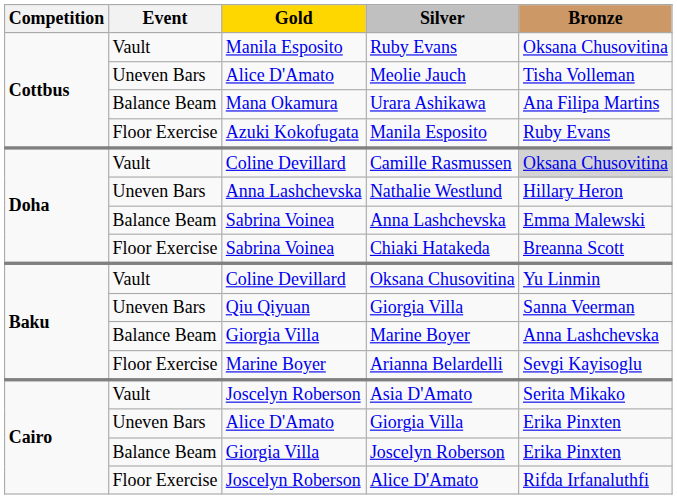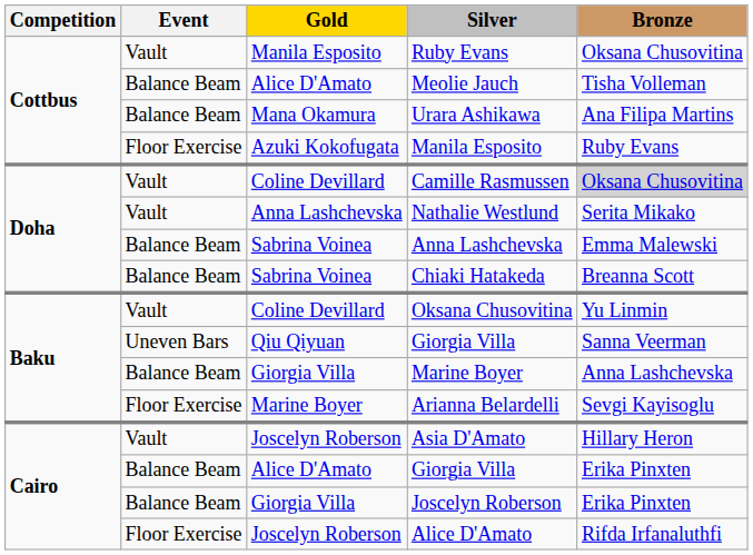 <table class="wikitable">
 <tr>
 <th>Competition</th>
 <th>Event</th>
 <th style="background-color:gold;">Gold</th>
 <th style="background-color:silver;">Silver</th>
 <th style="background-color:#c96;">Bronze</th>
 </tr>
 <tr>
 <td rowspan=4><strong>Cottbus</strong></td>
 <td>Vault</td>
 <td> <a href='#'>Manila Esposito</a></td>
 <td> <a href='#'>Ruby Evans</a></td>
 <td> <a href='#'>Oksana Chusovitina</a></td>
 </tr>
 <tr>
-<td>Uneven Bars</td>
+<td>Balance Beam</td>
 <td> <a href='#'>Alice D'Amato</a></td>
 <td> <a href='#'>Meolie Jauch</a></td>
 <td> <a href='#'>Tisha Volleman</a></td>
 </tr>
 <tr>
 <td>Balance Beam</td>
 <td> <a href='#'>Mana Okamura</a></td>
 <td> <a href='#'>Urara Ashikawa</a></td>
 <td> <a href='#'>Ana Filipa Martins</a></td>
 </tr>
 <tr>
 <td>Floor Exercise</td>
 <td> <a href='#'>Azuki Kokofugata</a></td>
 <td> <a href='#'>Manila Esposito</a></td>
 <td> <a href='#'>Ruby Evans</a></td>
 </tr>
 <tr style="border-top: 3px solid grey;">
 <td rowspan=4><strong>Doha</strong></td>
 <td>Vault</td>
 <td> <a href='#'>Coline Devillard</a></td>
 <td> <a href='#'>Camille Rasmussen</a></td>
 <td style="background: lightgrey;"> <a href='#'>Oksana Chusovitina</a></td>
 </tr>
 <tr>
-<td>Uneven Bars</td>
+<td>Vault</td>
 <td> <a href='#'>Anna Lashchevska</a></td>
 <td> <a href='#'>Nathalie Westlund</a></td>
-<td> <a href='#'>Hillary Heron</a></td>
+<td> <a href='#'>Serita Mikako</a></td>
 </tr>
 <tr>
 <td>Balance Beam</td>
 <td> <a href='#'>Sabrina Voinea</a></td>
 <td> <a href='#'>Anna Lashchevska</a></td>
 <td> <a href='#'>Emma Malewski</a></td>
 </tr>
 <tr>
-<td>Floor Exercise</td>
+<td>Balance Beam</td>
 <td> <a href='#'>Sabrina Voinea</a></td>
 <td> <a href='#'>Chiaki Hatakeda</a></td>
 <td> <a href='#'>Breanna Scott</a></td>
 </tr>
 <tr style="border-top: 3px solid grey;">
 <td rowspan=4><strong>Baku</strong></td>
 <td>Vault</td>
 <td> <a href='#'>Coline Devillard</a></td>
 <td> <a href='#'>Oksana Chusovitina</a></td>
 <td> <a href='#'>Yu Linmin</a></td>
 </tr>
 <tr>
 <td>Uneven Bars</td>
 <td> <a href='#'>Qiu Qiyuan</a></td>
 <td> <a href='#'>Giorgia Villa</a></td>
 <td> <a href='#'>Sanna Veerman</a></td>
 </tr>
 <tr>
 <td>Balance Beam</td>
 <td> <a href='#'>Giorgia Villa</a></td>
 <td> <a href='#'>Marine Boyer</a></td>
 <td> <a href='#'>Anna Lashchevska</a></td>
 </tr>
 <tr>
 <td>Floor Exercise</td>
 <td> <a href='#'>Marine Boyer</a></td>
 <td> <a href='#'>Arianna Belardelli</a></td>
 <td> <a href='#'>Sevgi Kayisoglu</a></td>
 </tr>
 <tr style="border-top: 3px solid grey;">
 <td rowspan=4><strong>Cairo</strong></td>
 <td>Vault</td>
 <td> <a href='#'>Joscelyn Roberson</a></td>
 <td> <a href='#'>Asia D'Amato</a></td>
-<td> <a href='#'>Serita Mikako</a></td>
+<td> <a href='#'>Hillary Heron</a></td>
 </tr>
 <tr>
-<td>Uneven Bars</td>
+<td>Balance Beam</td>
 <td> <a href='#'>Alice D'Amato</a></td>
 <td> <a href='#'>Giorgia Villa</a></td>
 <td> <a href='#'>Erika Pinxten</a></td>
 </tr>
 <tr>
 <td>Balance Beam</td>
 <td> <a href='#'>Giorgia Villa</a></td>
 <td> <a href='#'>Joscelyn Roberson</a></td>
 <td> <a href='#'>Erika Pinxten</a></td>
 </tr>
 <tr>
 <td>Floor Exercise</td>
 <td> <a href='#'>Joscelyn Roberson</a></td>
 <td> <a href='#'>Alice D'Amato</a></td>
 <td> <a href='#'>Rifda Irfanaluthfi</a></td>
 </tr>
 </table>
